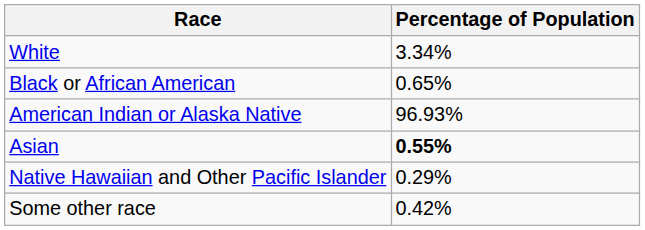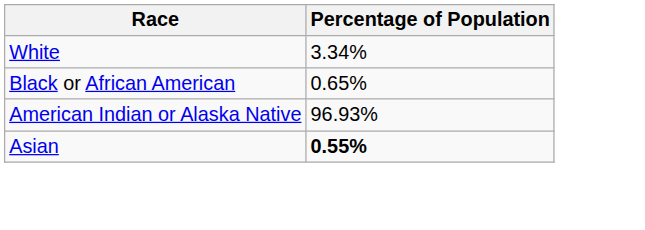 <table class="wikitable">
 <tr>
 <th>Race</th>
 <th>Percentage of Population</th>
 </tr>
 <tr>
 <td><a href='#'>White</a></td>
 <td>3.34%</td>
 </tr>
 <tr>
 <td><a href='#'>Black</a> or <a href='#'>African American</a></td>
 <td>0.65%</td>
 </tr>
 <tr>
 <td><a href='#'>American Indian or Alaska Native</a></td>
 <td>96.93%</td>
 </tr>
 <tr>
 <td><a href='#'>Asian</a></td>
 <td><strong>0.55%</strong></td>
 </tr>
-<tr>
-<td><a href='#'>Native Hawaiian</a> and Other <a href='#'>Pacific Islander</a></td>
-<td>0.29%</td>
-</tr>
-<tr>
-<td>Some other race</td>
-<td>0.42%</td>
-</tr>
 </table>
